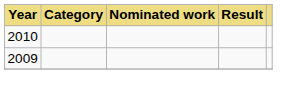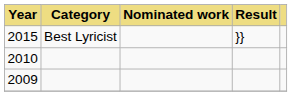 <table class="wikitable" style="width=80%;">
 <tr>
 <th style="background:#EEDD82;">Year</th>
 <th style="background:#EEDD82;">Category</th>
 <th style="background:#EEDD82;">Nominated work</th>
 <th style="background:#EEDD82;">Result</th>
 <th style="background:#EEDD82;"></th>
+</tr>
+<tr>
+<td>2015</td>
+<td>Best Lyricist</td>
+<td></td>
+<td>}}</td>
+<td></td>
 </tr>
 <tr>
 <td>2010</td>
 <td></td>
 <td></td>
 <td></td>
 <td></td>
 </tr>
 <tr>
 <td>2009</td>
 <td></td>
 <td></td>
 <td></td>
 <td></td>
 </tr>
 <tr>
 </tr>
 </table>
